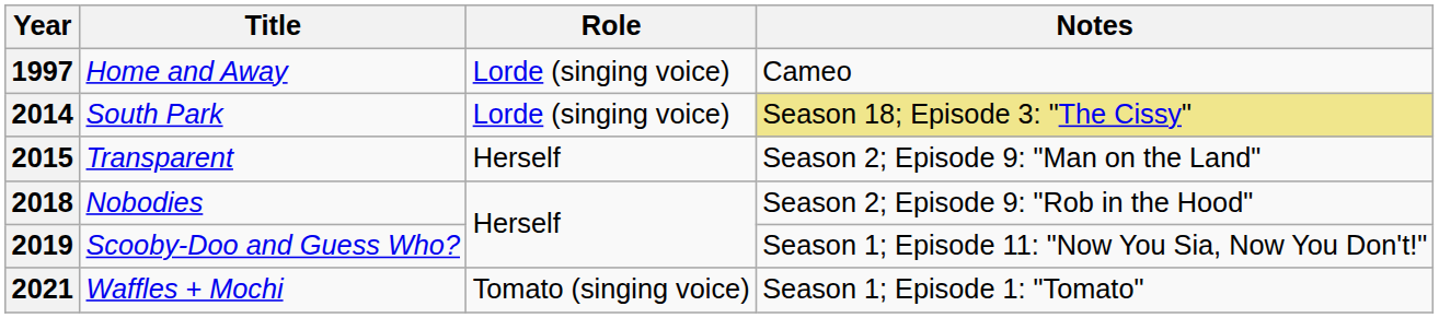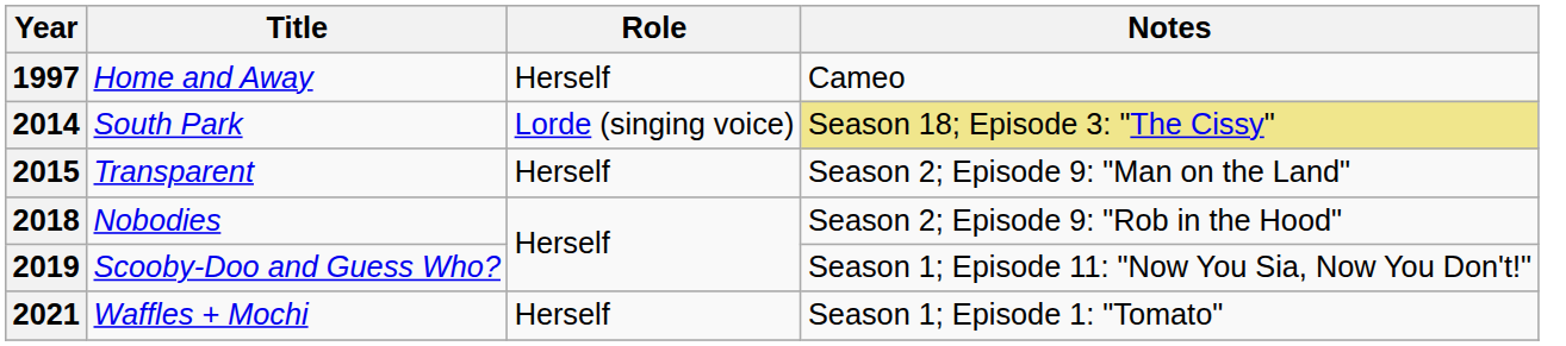 <table class="wikitable sortable">
 <tr>
 <th scope="col">Year</th>
 <th scope="col">Title</th>
 <th scope="col">Role</th>
 <th scope="col" class="unsortable">Notes</th>
 </tr>
 <tr>
 <th scope="row">1997</th>
 <td><em><a href='#'>Home and Away</a></em></td>
-<td><a href='#'>Lorde</a> (singing voice)</td>
+<td>Herself</td>
 <td>Cameo</td>
 </tr>
 <tr>
 <th scope="row">2014</th>
 <td><em><a href='#'>South Park</a></em></td>
 <td><a href='#'>Lorde</a> (singing voice)</td>
 <td style="background: khaki;">Season 18; Episode 3: "<a href='#'>The Cissy</a>"</td>
 </tr>
 <tr>
 <th scope="row">2015</th>
 <td><em><a href='#'>Transparent</a></em></td>
 <td>Herself</td>
 <td>Season 2; Episode 9: "Man on the Land"</td>
 </tr>
 <tr>
 <th scope="row">2018</th>
 <td><em><a href='#'>Nobodies</a></em></td>
 <td rowspan="2">Herself</td>
 <td>Season 2; Episode 9: "Rob in the Hood"</td>
 </tr>
 <tr>
 <th scope="row">2019</th>
 <td><em><a href='#'>Scooby-Doo and Guess Who?</a></em></td>
 <td>Season 1; Episode 11: "Now You Sia, Now You Don't!"</td>
 </tr>
 <tr>
 <th scope="row">2021</th>
 <td><em><a href='#'>Waffles + Mochi</a></em></td>
-<td>Tomato (singing voice)</td>
+<td>Herself</td>
 <td>Season 1; Episode 1: "Tomato"</td>
 </tr>
 </table>
